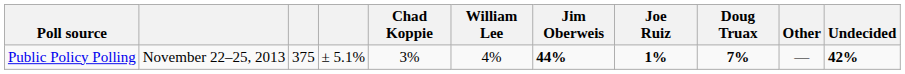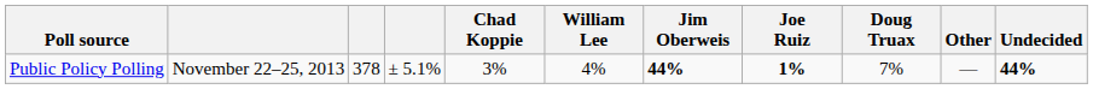 <table class="wikitable">
 <tr valign= bottom>
 <th>Poll source</th>
 <th></th>
 <th></th>
 <th></th>
 <th style="width:80px;">Chad<br>Koppie</th>
 <th style="width:80px;">William<br>Lee</th>
 <th style="width:80px;">Jim<br>Oberweis</th>
 <th style="width:80px;">Joe<br>Ruiz</th>
 <th style="width:80px;">Doug<br>Truax</th>
 <th>Other</th>
 <th>Undecided</th>
 </tr>
 <tr>
 <td><a href='#'>Public Policy Polling</a></td>
 <td align=center>November 22–25, 2013</td>
-<td align=center>375</td>
+<td align=center>378</td>
 <td align=center>± 5.1%</td>
 <td align=center>3%</td>
 <td align=center>4%</td>
 <td><strong>44%</strong></td>
 <td align=center><strong>1%</strong></td>
-<td align=center><strong>7%</strong></td>
+<td align=center>7%</td>
 <td align=center>—</td>
-<td><strong>42%</strong></td>
+<td><strong>44%</strong></td>
 </tr>
 </table>
